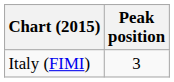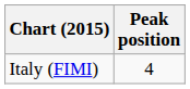 <table class="wikitable sortable">
 <tr>
 <th scope="col">Chart (2015)</th>
 <th scope="col">Peak<br>position</th>
 </tr>
 <tr>
 <td>Italy (<a href='#'>FIMI</a>)</td>
-<td style="text-align:center;">3</td>
+<td style="text-align:center;">4</td>
 </tr>
 </table>
